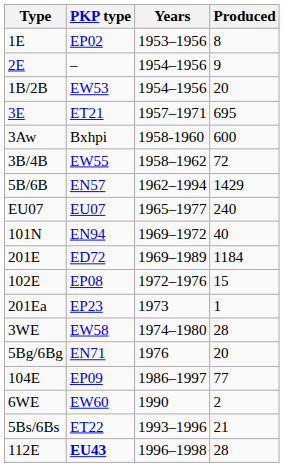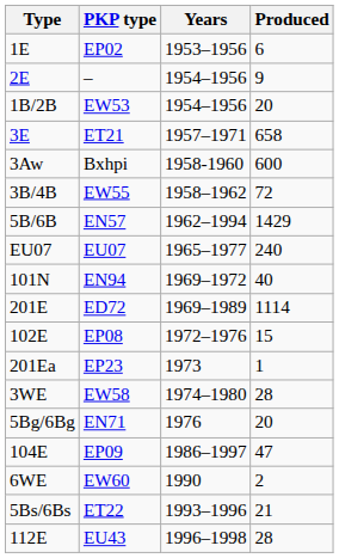 <table class="wikitable">
 <tr>
 <th>Type</th>
 <th><a href='#'>PKP</a> type</th>
 <th>Years</th>
 <th>Produced</th>
 </tr>
 <tr>
 <td>1E</td>
 <td><a href='#'>EP02</a></td>
 <td>1953–1956</td>
-<td>8</td>
+<td>6</td>
 </tr>
 <tr>
 <td><a href='#'>2E</a></td>
 <td>–</td>
 <td>1954–1956</td>
 <td>9</td>
 </tr>
 <tr>
 <td>1B/2B</td>
 <td><a href='#'>EW53</a></td>
 <td>1954–1956</td>
 <td>20</td>
 </tr>
 <tr>
 <td><a href='#'>3E</a></td>
 <td><a href='#'>ET21</a></td>
 <td>1957–1971</td>
-<td>695</td>
+<td>658</td>
 </tr>
 <tr>
 <td>3Aw</td>
 <td>Bxhpi</td>
 <td>1958-1960</td>
 <td>600</td>
 </tr>
 <tr>
 <td>3B/4B</td>
 <td><a href='#'>EW55</a></td>
 <td>1958–1962</td>
 <td>72</td>
 </tr>
 <tr>
 <td>5B/6B</td>
 <td><a href='#'>EN57</a></td>
 <td>1962–1994</td>
 <td>1429</td>
 </tr>
 <tr>
 <td>EU07</td>
 <td><a href='#'>EU07</a></td>
 <td>1965–1977</td>
 <td>240</td>
 </tr>
 <tr>
 <td>101N</td>
 <td><a href='#'>EN94</a></td>
 <td>1969–1972</td>
 <td>40</td>
 </tr>
 <tr>
 <td>201E</td>
 <td><a href='#'>ED72</a></td>
 <td>1969–1989</td>
-<td>1184</td>
+<td>1114</td>
 </tr>
 <tr>
 <td>102E</td>
 <td><a href='#'>EP08</a></td>
 <td>1972–1976</td>
 <td>15</td>
 </tr>
 <tr>
 <td>201Ea</td>
 <td><a href='#'>EP23</a></td>
 <td>1973</td>
 <td>1</td>
 </tr>
 <tr>
 <td>3WE</td>
 <td><a href='#'>EW58</a></td>
 <td>1974–1980</td>
 <td>28</td>
 </tr>
 <tr>
 <td>5Bg/6Bg</td>
 <td><a href='#'>EN71</a></td>
 <td>1976</td>
 <td>20</td>
 </tr>
 <tr>
 <td>104E</td>
 <td><a href='#'>EP09</a></td>
 <td>1986–1997</td>
-<td>77</td>
+<td>47</td>
 </tr>
 <tr>
 <td>6WE</td>
 <td><a href='#'>EW60</a></td>
 <td>1990</td>
 <td>2</td>
 </tr>
 <tr>
 <td>5Bs/6Bs</td>
 <td><a href='#'>ET22</a></td>
 <td>1993–1996</td>
 <td>21</td>
 </tr>
 <tr>
 <td>112E</td>
-<td><strong><a href='#'>EU43</a></strong></td>
+<td><a href='#'>EU43</a></td>
 <td>1996–1998</td>
 <td>28</td>
 </tr>
 </table>
